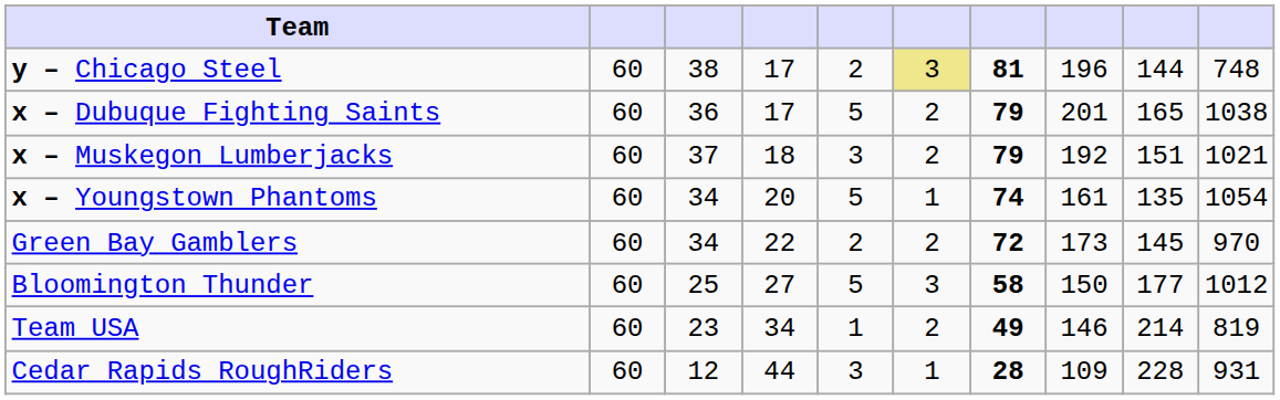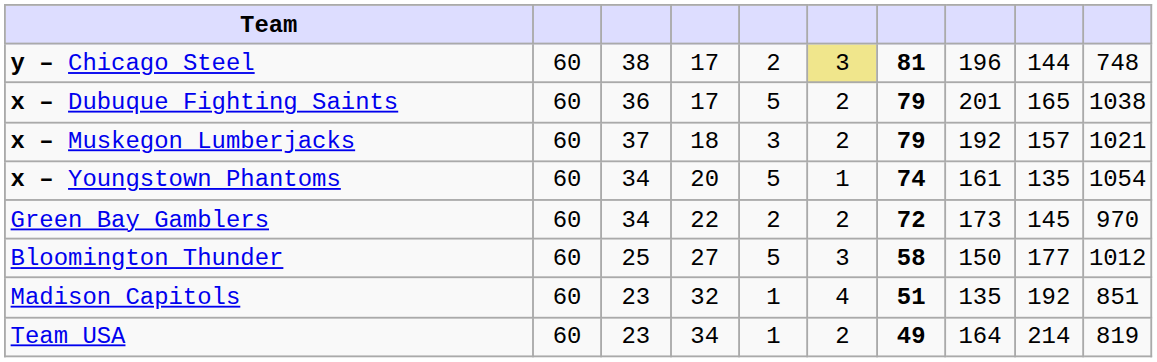 <table class="wikitable" style="text-align:center">
 <tr>
 <th style="background:#ddf; width:46%;">Team</th>
 <th style="background:#ddf; width:6%;"></th>
 <th style="background:#ddf; width:6%;"></th>
 <th style="background:#ddf; width:6%;"></th>
 <th style="background:#ddf; width:6%;"></th>
 <th style="background:#ddf; width:6%;"></th>
 <th style="background:#ddf; width:6%;"></th>
 <th style="background:#ddf; width:6%;"></th>
 <th style="background:#ddf; width:6%;"></th>
 <th style="background:#ddf; width:6%;"></th>
 </tr>
 <tr>
 <td align=left><strong>y –</strong> <a href='#'>Chicago Steel</a></td>
 <td>60</td>
 <td>38</td>
 <td>17</td>
 <td>2</td>
 <td style="background: khaki;">3</td>
 <td><strong>81</strong></td>
 <td>196</td>
 <td>144</td>
 <td>748</td>
 </tr>
 <tr>
 <td align=left><strong>x –</strong> <a href='#'>Dubuque Fighting Saints</a></td>
 <td>60</td>
 <td>36</td>
 <td>17</td>
 <td>5</td>
 <td>2</td>
 <td><strong>79</strong></td>
 <td>201</td>
 <td>165</td>
 <td>1038</td>
 </tr>
 <tr>
 <td align=left><strong>x –</strong> <a href='#'>Muskegon Lumberjacks</a></td>
 <td>60</td>
 <td>37</td>
 <td>18</td>
 <td>3</td>
 <td>2</td>
 <td><strong>79</strong></td>
 <td>192</td>
-<td>151</td>
+<td>157</td>
 <td>1021</td>
 </tr>
 <tr>
 <td align=left><strong>x –</strong> <a href='#'>Youngstown Phantoms</a></td>
 <td>60</td>
 <td>34</td>
 <td>20</td>
 <td>5</td>
 <td>1</td>
 <td><strong>74</strong></td>
 <td>161</td>
 <td>135</td>
 <td>1054</td>
 </tr>
 <tr>
 <td align=left><a href='#'>Green Bay Gamblers</a></td>
 <td>60</td>
 <td>34</td>
 <td>22</td>
 <td>2</td>
 <td>2</td>
 <td><strong>72</strong></td>
 <td>173</td>
 <td>145</td>
 <td>970</td>
 </tr>
 <tr>
 <td align=left><a href='#'>Bloomington Thunder</a></td>
 <td>60</td>
 <td>25</td>
 <td>27</td>
 <td>5</td>
 <td>3</td>
 <td><strong>58</strong></td>
 <td>150</td>
 <td>177</td>
 <td>1012</td>
 </tr>
 <tr>
+<td align=left><a href='#'>Madison Capitols</a></td>
+<td>60</td>
+<td>23</td>
+<td>32</td>
+<td>1</td>
+<td>4</td>
+<td><strong>51</strong></td>
+<td>135</td>
+<td>192</td>
+<td>851</td>
+</tr>
+<tr>
 <td align=left><a href='#'>Team USA</a></td>
 <td>60</td>
 <td>23</td>
 <td>34</td>
 <td>1</td>
 <td>2</td>
 <td><strong>49</strong></td>
-<td>146</td>
+<td>164</td>
 <td>214</td>
 <td>819</td>
 </tr>
-<tr>
-<td align=left><a href='#'>Cedar Rapids RoughRiders</a></td>
-<td>60</td>
-<td>12</td>
-<td>44</td>
-<td>3</td>
-<td>1</td>
-<td><strong>28</strong></td>
-<td>109</td>
-<td>228</td>
-<td>931</td>
-</tr>
 </table>
